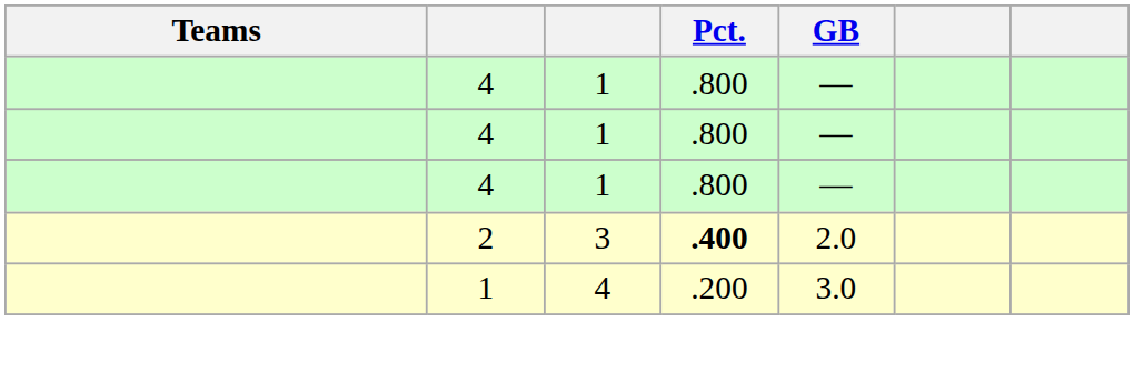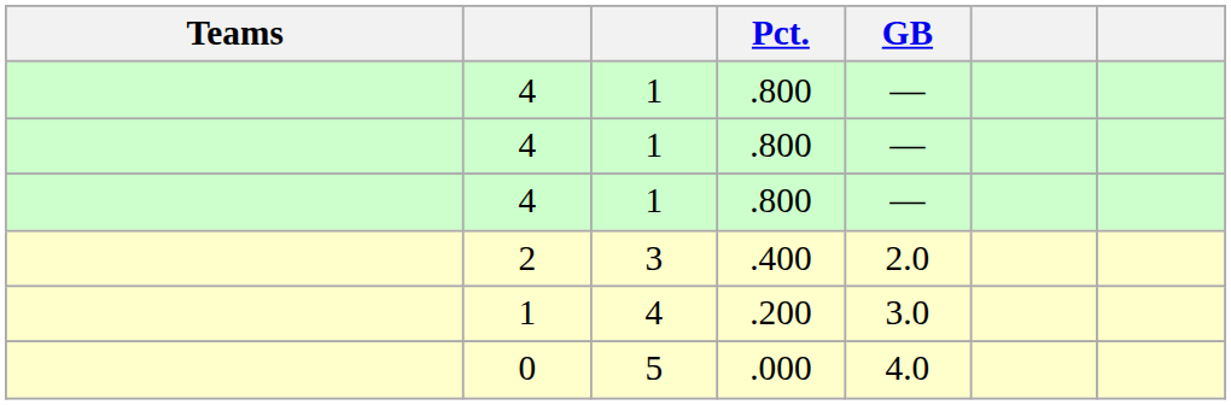 <table class="wikitable" style="text-align:center;">
 <tr>
 <th width=200px>Teams</th>
 <th width=50px></th>
 <th width=50px></th>
 <th width=50px><a href='#'>Pct.</a></th>
 <th width=50px><a href='#'>GB</a></th>
 <th width=50px></th>
 <th width=50px></th>
 </tr>
 <tr style="background-color:#ccffcc">
 <td align=left></td>
 <td>4</td>
 <td>1</td>
 <td>.800</td>
 <td>—</td>
 <td></td>
 <td></td>
 </tr>
 <tr style="background-color:#ccffcc">
 <td align=left></td>
 <td>4</td>
 <td>1</td>
 <td>.800</td>
 <td>—</td>
 <td></td>
 <td></td>
 </tr>
 <tr style="background-color:#ccffcc">
 <td align=left></td>
 <td>4</td>
 <td>1</td>
 <td>.800</td>
 <td>—</td>
 <td></td>
 <td></td>
 </tr>
 <tr style="background-color:#ffffcc">
 <td align=left></td>
 <td>2</td>
 <td>3</td>
-<td><strong>.400</strong></td>
+<td>.400</td>
 <td>2.0</td>
 <td></td>
 <td></td>
 </tr>
 <tr style="background-color:#ffffcc">
 <td align=left></td>
 <td>1</td>
 <td>4</td>
 <td>.200</td>
 <td>3.0</td>
 <td></td>
 <td></td>
 </tr>
+<tr style="background-color:#ffffcc">
+<td align=left></td>
+<td>0</td>
+<td>5</td>
+<td>.000</td>
+<td>4.0</td>
+<td></td>
+<td></td>
+</tr>
 </table>
